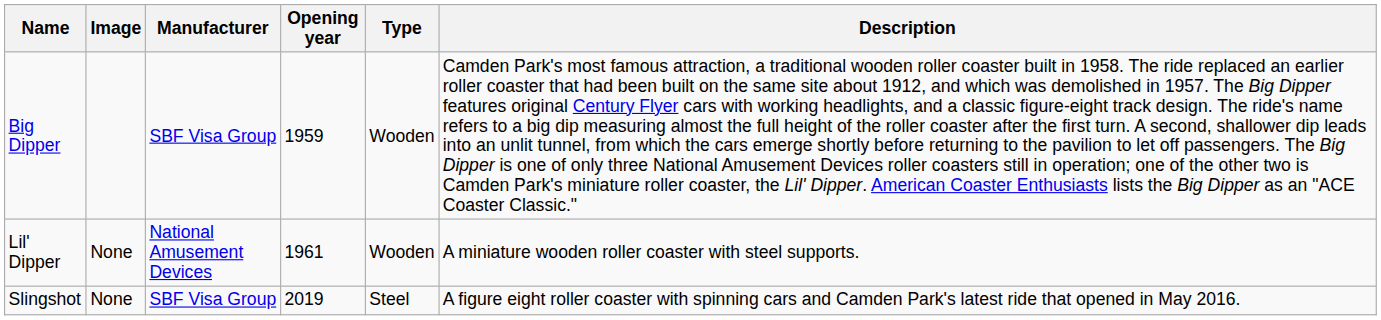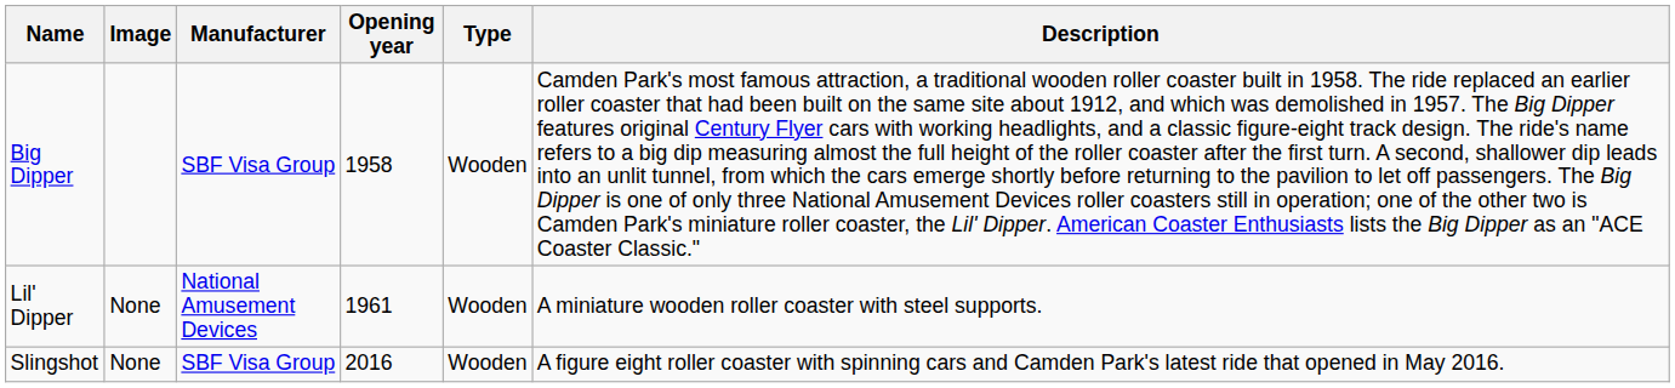 <table class="wikitable sortable">
 <tr>
 <th>Name</th>
 <th>Image</th>
 <th>Manufacturer</th>
 <th>Opening year</th>
 <th>Type</th>
 <th>Description</th>
 </tr>
 <tr>
 <td><a href='#'>Big Dipper</a></td>
 <td></td>
 <td><a href='#'>SBF Visa Group</a></td>
-<td>1959</td>
+<td>1958</td>
 <td>Wooden</td>
 <td>Camden Park's most famous attraction, a traditional wooden roller coaster built in 1958.  The ride replaced an earlier roller coaster that had been built on the same site about 1912, and which was demolished in 1957.  The <em>Big Dipper</em> features original <a href='#'>Century Flyer</a> cars with working headlights, and a classic figure-eight track design.  The ride's name refers to a big dip measuring almost the full height of the roller coaster after the first turn.  A second, shallower dip leads into an unlit tunnel, from which the cars emerge shortly before returning to the pavilion to let off passengers.  The <em>Big Dipper</em> is one of only three National Amusement Devices roller coasters still in operation; one of the other two is Camden Park's miniature roller coaster, the <em>Lil' Dipper</em>.  <a href='#'>American Coaster Enthusiasts</a> lists the <em>Big Dipper</em> as an "ACE Coaster Classic."</td>
 </tr>
 <tr>
 <td>Lil' Dipper</td>
 <td>None</td>
 <td><a href='#'>National Amusement Devices</a></td>
 <td>1961</td>
 <td>Wooden</td>
 <td>A miniature wooden roller coaster with steel supports.</td>
 </tr>
 <tr>
 <td>Slingshot</td>
 <td>None</td>
 <td><a href='#'>SBF Visa Group</a></td>
-<td>2019</td>
-<td>Steel</td>
+<td>2016</td>
+<td>Wooden</td>
 <td>A figure eight roller coaster with spinning cars and Camden Park's latest ride that opened in May 2016.</td>
 </tr>
 </table>
